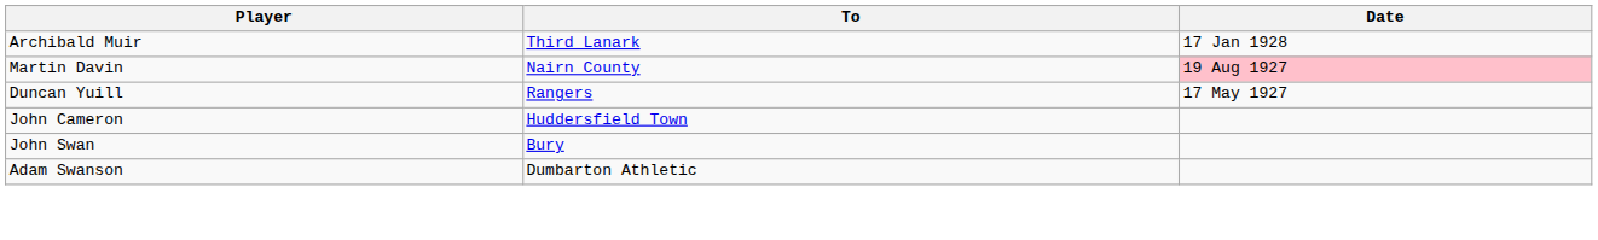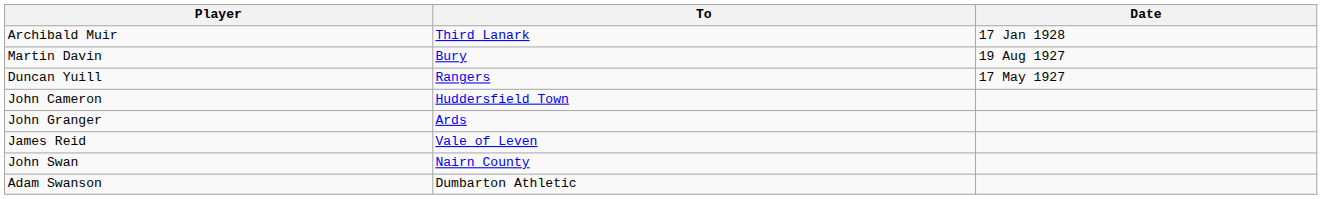 <table class="wikitable" style="text-align:center; font-size:95%;width:98%; text-align:left">
 <tr>
 <th>Player</th>
 <th>To</th>
 <th>Date</th>
 </tr>
 <tr>
 <td> Archibald Muir</td>
 <td> <a href='#'>Third Lanark</a></td>
 <td>17 Jan 1928</td>
 </tr>
 <tr>
 <td> Martin Davin</td>
-<td> <a href='#'>Nairn County</a></td>
-<td style="background: pink;">19 Aug 1927</td>
+<td> <a href='#'>Bury</a></td>
+<td>19 Aug 1927</td>
 </tr>
 <tr>
 <td> Duncan Yuill</td>
 <td> <a href='#'>Rangers</a></td>
 <td>17 May 1927</td>
 </tr>
 <tr>
 <td> John Cameron</td>
 <td> <a href='#'>Huddersfield Town</a></td>
 <td></td>
 </tr>
 <tr>
+<td> John Granger</td>
+<td> <a href='#'>Ards</a></td>
+<td></td>
+</tr>
+<tr>
+<td> James Reid</td>
+<td> <a href='#'>Vale of Leven</a></td>
+<td></td>
+</tr>
+<tr>
 <td> John Swan</td>
-<td> <a href='#'>Bury</a></td>
+<td> <a href='#'>Nairn County</a></td>
 <td></td>
 </tr>
 <tr>
 <td> Adam Swanson</td>
 <td> Dumbarton Athletic</td>
 <td></td>
 </tr>
 </table>
